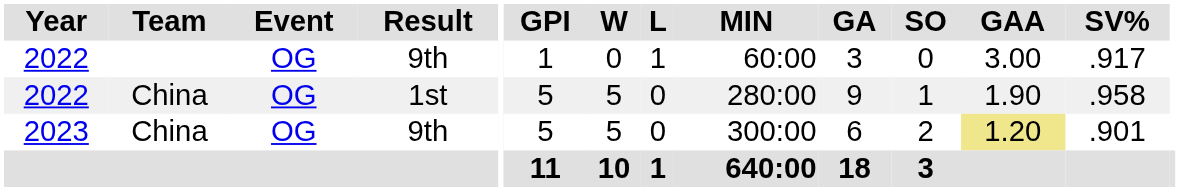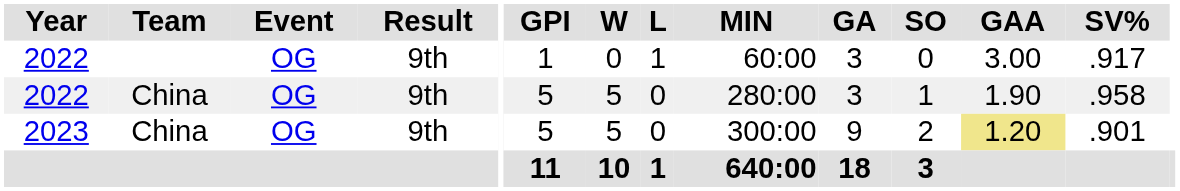 <table border="0" cellpadding="1" cellspacing="0" ID="Table3" style="text-align:center; width:40em">
 <tr bgcolor="#e0e0e0">
 <th>Year</th>
 <th>Team</th>
 <th>Event</th>
 <th>Result</th>
 <th rowspan="97" bgcolor="#ffffff"></th>
 <th>GPI</th>
 <th>W</th>
 <th>L</th>
 <th>MIN</th>
 <th>GA</th>
 <th>SO</th>
 <th>GAA</th>
 <th>SV%</th>
 </tr>
 <tr>
 <td><a href='#'>2022</a></td>
 <td></td>
 <td><a href='#'>OG</a></td>
 <td>9th</td>
 <td>1</td>
 <td>0</td>
 <td>1</td>
 <td align=right>60:00</td>
 <td>3</td>
 <td>0</td>
 <td>3.00</td>
 <td>.917</td>
 </tr>
 <tr bgcolor="#f0f0f0">
 <td><a href='#'>2022</a></td>
 <td>China</td>
 <td><a href='#'>OG</a></td>
-<td>1st</td>
+<td>9th</td>
 <td>5</td>
 <td>5</td>
 <td>0</td>
 <td align=right>280:00</td>
-<td>9</td>
+<td>3</td>
 <td>1</td>
 <td>1.90</td>
 <td>.958</td>
 </tr>
 <tr>
 <td><a href='#'>2023</a></td>
 <td>China</td>
 <td><a href='#'>OG</a></td>
 <td>9th</td>
 <td>5</td>
 <td>5</td>
 <td>0</td>
 <td align=right>300:00</td>
-<td>6</td>
+<td>9</td>
 <td>2</td>
 <td style="background: khaki;">1.20</td>
 <td>.901</td>
 </tr>
 <tr align="centre" bgcolor="#e0e0e0">
 <th colspan=4></th>
 <th>11</th>
 <th>10</th>
 <th>1</th>
 <th align=right>640:00</th>
 <th>18</th>
 <th>3</th>
 <th></th>
 <th></th>
 <th></th>
 </tr>
 </table>
